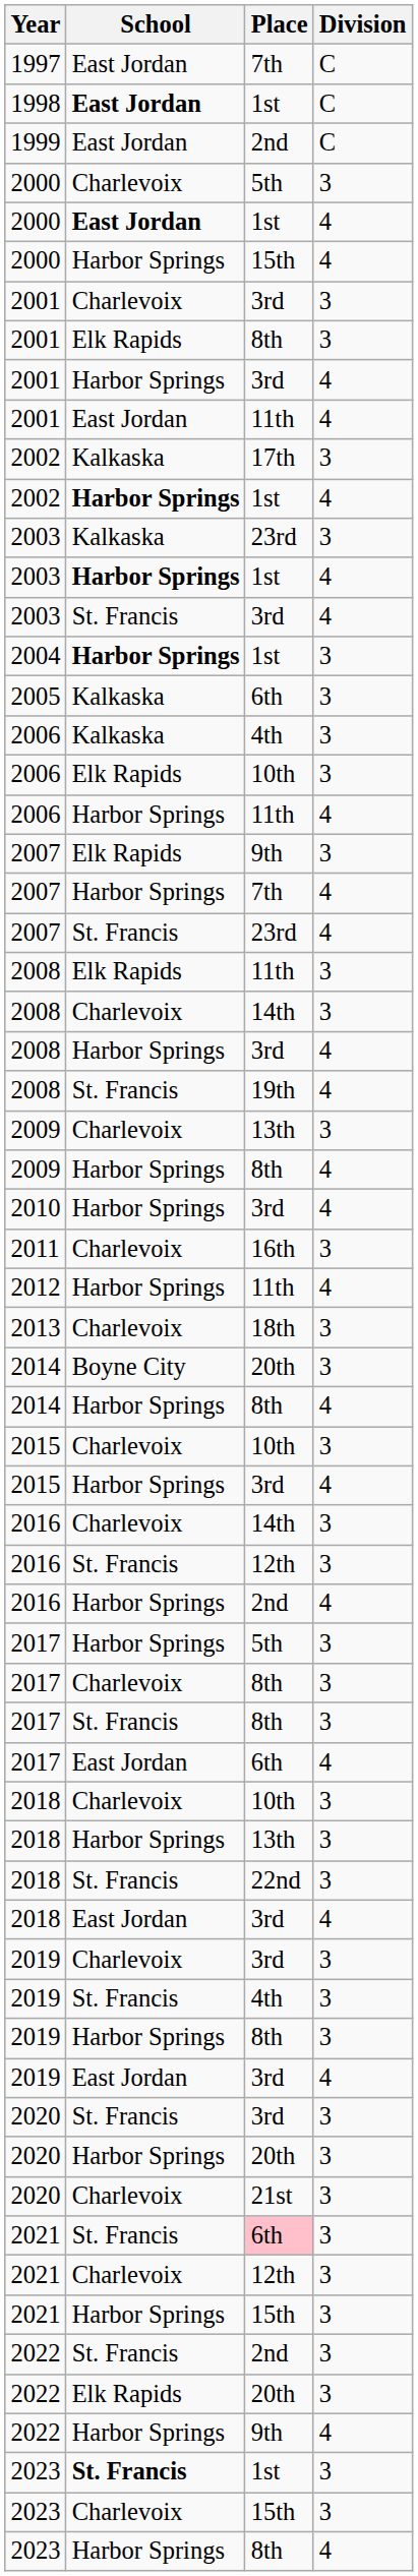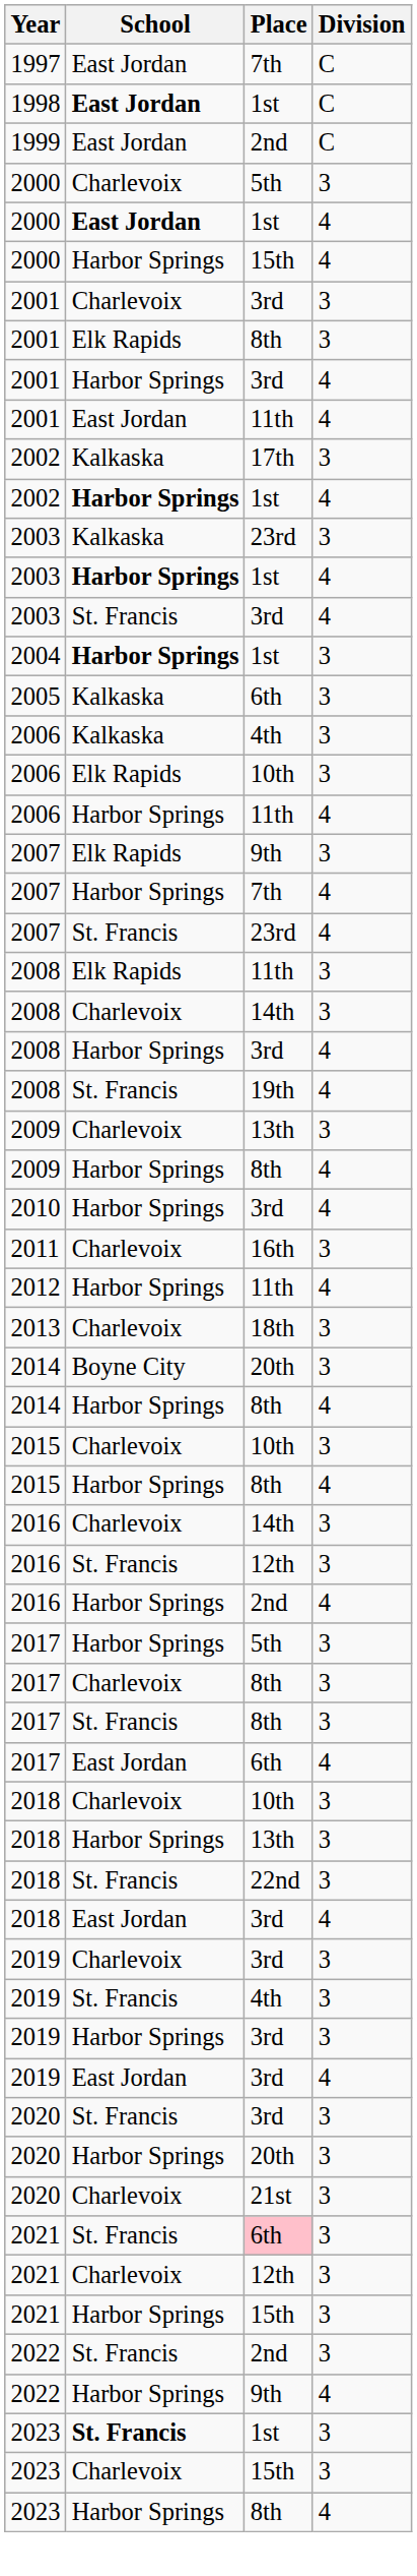 <table class="wikitable collapsible sortable">
 <tr>
 <th>Year</th>
 <th>School</th>
 <th>Place</th>
 <th>Division</th>
 </tr>
 <tr>
 <td>1997</td>
 <td>East Jordan</td>
 <td>7th</td>
 <td>C</td>
 </tr>
 <tr>
 <td>1998</td>
 <td><strong>East Jordan</strong></td>
 <td>1st</td>
 <td>C</td>
 </tr>
 <tr>
 <td>1999</td>
 <td>East Jordan</td>
 <td>2nd</td>
 <td>C</td>
 </tr>
 <tr>
 <td>2000</td>
 <td>Charlevoix</td>
 <td>5th</td>
 <td>3</td>
 </tr>
 <tr>
 <td>2000</td>
 <td><strong>East Jordan</strong></td>
 <td>1st</td>
 <td>4</td>
 </tr>
 <tr>
 <td>2000</td>
 <td>Harbor Springs</td>
 <td>15th</td>
 <td>4</td>
 </tr>
 <tr>
 <td>2001</td>
 <td>Charlevoix</td>
 <td>3rd</td>
 <td>3</td>
 </tr>
 <tr>
 <td>2001</td>
 <td>Elk Rapids</td>
 <td>8th</td>
 <td>3</td>
 </tr>
 <tr>
 <td>2001</td>
 <td>Harbor Springs</td>
 <td>3rd</td>
 <td>4</td>
 </tr>
 <tr>
 <td>2001</td>
 <td>East Jordan</td>
 <td>11th</td>
 <td>4</td>
 </tr>
 <tr>
 <td>2002</td>
 <td>Kalkaska</td>
 <td>17th</td>
 <td>3</td>
 </tr>
 <tr>
 <td>2002</td>
 <td><strong>Harbor Springs</strong></td>
 <td>1st</td>
 <td>4</td>
 </tr>
 <tr>
 <td>2003</td>
 <td>Kalkaska</td>
 <td>23rd</td>
 <td>3</td>
 </tr>
 <tr>
 <td>2003</td>
 <td><strong>Harbor Springs</strong></td>
 <td>1st</td>
 <td>4</td>
 </tr>
 <tr>
 <td>2003</td>
 <td>St. Francis</td>
 <td>3rd</td>
 <td>4</td>
 </tr>
 <tr>
 <td>2004</td>
 <td><strong>Harbor Springs</strong></td>
 <td>1st</td>
 <td>3</td>
 </tr>
 <tr>
 <td>2005</td>
 <td>Kalkaska</td>
 <td>6th</td>
 <td>3</td>
 </tr>
 <tr>
 <td>2006</td>
 <td>Kalkaska</td>
 <td>4th</td>
 <td>3</td>
 </tr>
 <tr>
 <td>2006</td>
 <td>Elk Rapids</td>
 <td>10th</td>
 <td>3</td>
 </tr>
 <tr>
 <td>2006</td>
 <td>Harbor Springs</td>
 <td>11th</td>
 <td>4</td>
 </tr>
 <tr>
 <td>2007</td>
 <td>Elk Rapids</td>
 <td>9th</td>
 <td>3</td>
 </tr>
 <tr>
 <td>2007</td>
 <td>Harbor Springs</td>
 <td>7th</td>
 <td>4</td>
 </tr>
 <tr>
 <td>2007</td>
 <td>St. Francis</td>
 <td>23rd</td>
 <td>4</td>
 </tr>
 <tr>
 <td>2008</td>
 <td>Elk Rapids</td>
 <td>11th</td>
 <td>3</td>
 </tr>
 <tr>
 <td>2008</td>
 <td>Charlevoix</td>
 <td>14th</td>
 <td>3</td>
 </tr>
 <tr>
 <td>2008</td>
 <td>Harbor Springs</td>
 <td>3rd</td>
 <td>4</td>
 </tr>
 <tr>
 <td>2008</td>
 <td>St. Francis</td>
 <td>19th</td>
 <td>4</td>
 </tr>
 <tr>
 <td>2009</td>
 <td>Charlevoix</td>
 <td>13th</td>
 <td>3</td>
 </tr>
 <tr>
 <td>2009</td>
 <td>Harbor Springs</td>
 <td>8th</td>
 <td>4</td>
 </tr>
 <tr>
 <td>2010</td>
 <td>Harbor Springs</td>
 <td>3rd</td>
 <td>4</td>
 </tr>
 <tr>
 <td>2011</td>
 <td>Charlevoix</td>
 <td>16th</td>
 <td>3</td>
 </tr>
 <tr>
 <td>2012</td>
 <td>Harbor Springs</td>
 <td>11th</td>
 <td>4</td>
 </tr>
 <tr>
 <td>2013</td>
 <td>Charlevoix</td>
 <td>18th</td>
 <td>3</td>
 </tr>
 <tr>
 <td>2014</td>
 <td>Boyne City</td>
 <td>20th</td>
 <td>3</td>
 </tr>
 <tr>
 <td>2014</td>
 <td>Harbor Springs</td>
 <td>8th</td>
 <td>4</td>
 </tr>
 <tr>
 <td>2015</td>
 <td>Charlevoix</td>
 <td>10th</td>
 <td>3</td>
 </tr>
 <tr>
 <td>2015</td>
 <td>Harbor Springs</td>
-<td>3rd</td>
+<td>8th</td>
 <td>4</td>
 </tr>
 <tr>
 <td>2016</td>
 <td>Charlevoix</td>
 <td>14th</td>
 <td>3</td>
 </tr>
 <tr>
 <td>2016</td>
 <td>St. Francis</td>
 <td>12th</td>
 <td>3</td>
 </tr>
 <tr>
 <td>2016</td>
 <td>Harbor Springs</td>
 <td>2nd</td>
 <td>4</td>
 </tr>
 <tr>
 <td>2017</td>
 <td>Harbor Springs</td>
 <td>5th</td>
 <td>3</td>
 </tr>
 <tr>
 <td>2017</td>
 <td>Charlevoix</td>
 <td>8th</td>
 <td>3</td>
 </tr>
 <tr>
 <td>2017</td>
 <td>St. Francis</td>
 <td>8th</td>
 <td>3</td>
 </tr>
 <tr>
 <td>2017</td>
 <td>East Jordan</td>
 <td>6th</td>
 <td>4</td>
 </tr>
 <tr>
 <td>2018</td>
 <td>Charlevoix</td>
 <td>10th</td>
 <td>3</td>
 </tr>
 <tr>
 <td>2018</td>
 <td>Harbor Springs</td>
 <td>13th</td>
 <td>3</td>
 </tr>
 <tr>
 <td>2018</td>
 <td>St. Francis</td>
 <td>22nd</td>
 <td>3</td>
 </tr>
 <tr>
 <td>2018</td>
 <td>East Jordan</td>
 <td>3rd</td>
 <td>4</td>
 </tr>
 <tr>
 <td>2019</td>
 <td>Charlevoix</td>
 <td>3rd</td>
 <td>3</td>
 </tr>
 <tr>
 <td>2019</td>
 <td>St. Francis</td>
 <td>4th</td>
 <td>3</td>
 </tr>
 <tr>
 <td>2019</td>
 <td>Harbor Springs</td>
-<td>8th</td>
+<td>3rd</td>
 <td>3</td>
 </tr>
 <tr>
 <td>2019</td>
 <td>East Jordan</td>
 <td>3rd</td>
 <td>4</td>
 </tr>
 <tr>
 <td>2020</td>
 <td>St. Francis</td>
 <td>3rd</td>
 <td>3</td>
 </tr>
 <tr>
 <td>2020</td>
 <td>Harbor Springs</td>
 <td>20th</td>
 <td>3</td>
 </tr>
 <tr>
 <td>2020</td>
 <td>Charlevoix</td>
 <td>21st</td>
 <td>3</td>
 </tr>
 <tr>
 <td>2021</td>
 <td>St. Francis</td>
 <td style="background: pink;">6th</td>
 <td>3</td>
 </tr>
 <tr>
 <td>2021</td>
 <td>Charlevoix</td>
 <td>12th</td>
 <td>3</td>
 </tr>
 <tr>
 <td>2021</td>
 <td>Harbor Springs</td>
 <td>15th</td>
 <td>3</td>
 </tr>
 <tr>
 <td>2022</td>
 <td>St. Francis</td>
 <td>2nd</td>
 <td>3</td>
 </tr>
 <tr>
 <td>2022</td>
-<td>Elk Rapids</td>
-<td>20th</td>
-<td>3</td>
-</tr>
-<tr>
-<td>2022</td>
 <td>Harbor Springs</td>
 <td>9th</td>
 <td>4</td>
 </tr>
 <tr>
 <td>2023</td>
 <td><strong>St. Francis</strong></td>
 <td>1st</td>
 <td>3</td>
 </tr>
 <tr>
 <td>2023</td>
 <td>Charlevoix</td>
 <td>15th</td>
 <td>3</td>
 </tr>
 <tr>
 <td>2023</td>
 <td>Harbor Springs</td>
 <td>8th</td>
 <td>4</td>
 </tr>
 </table>
